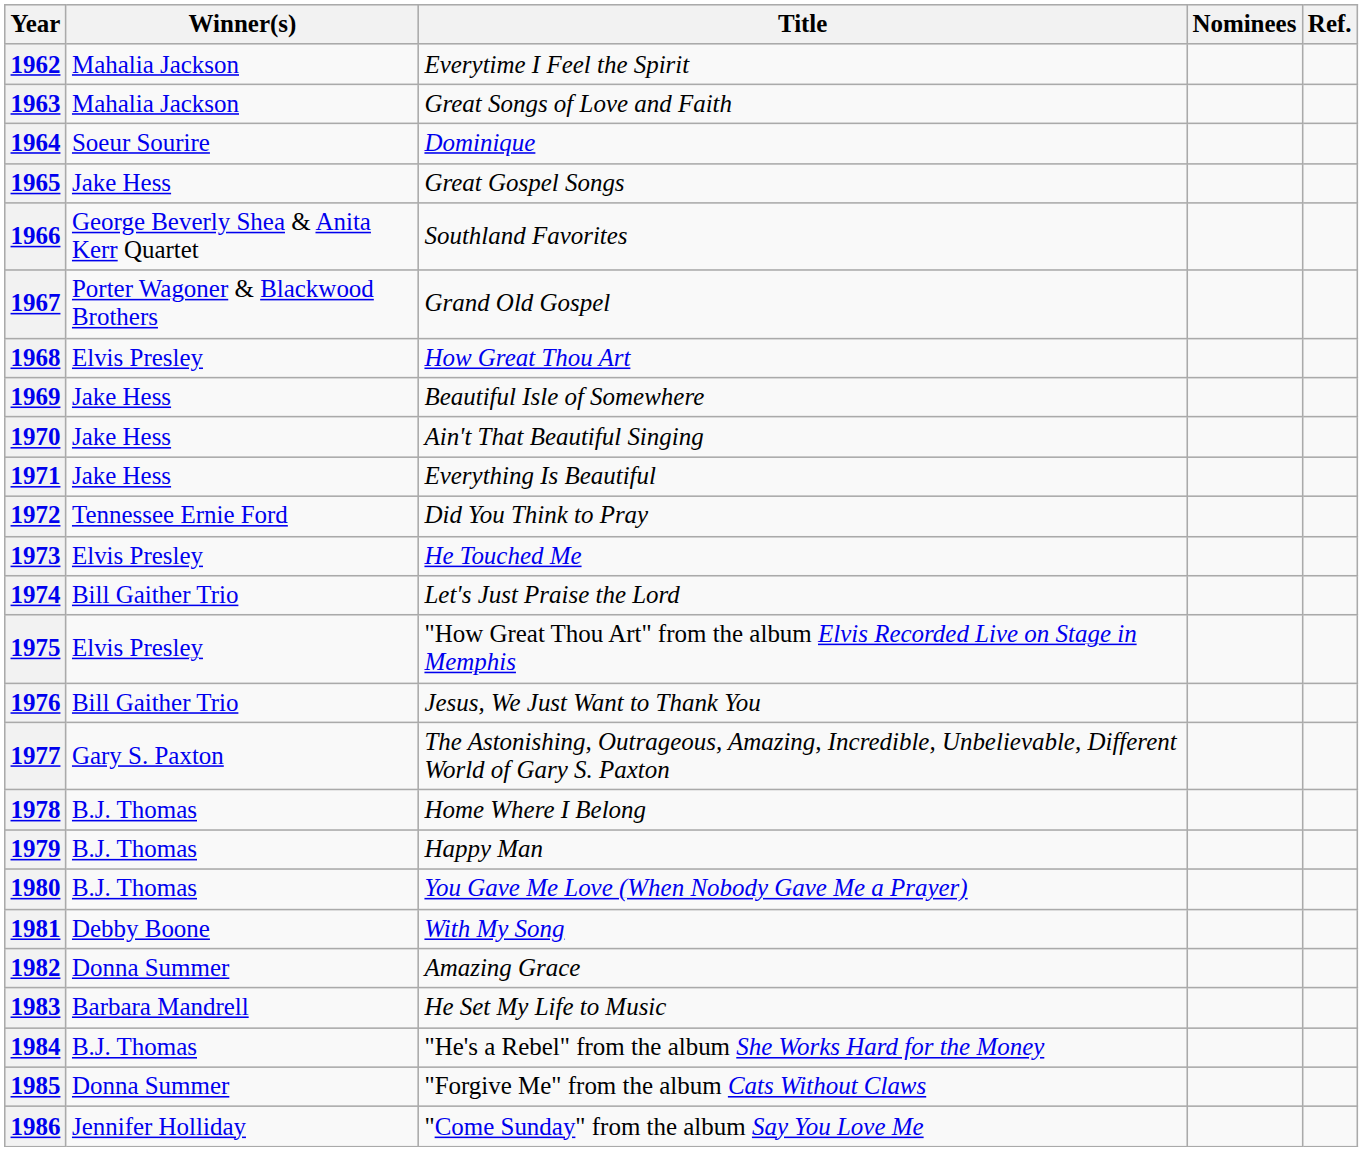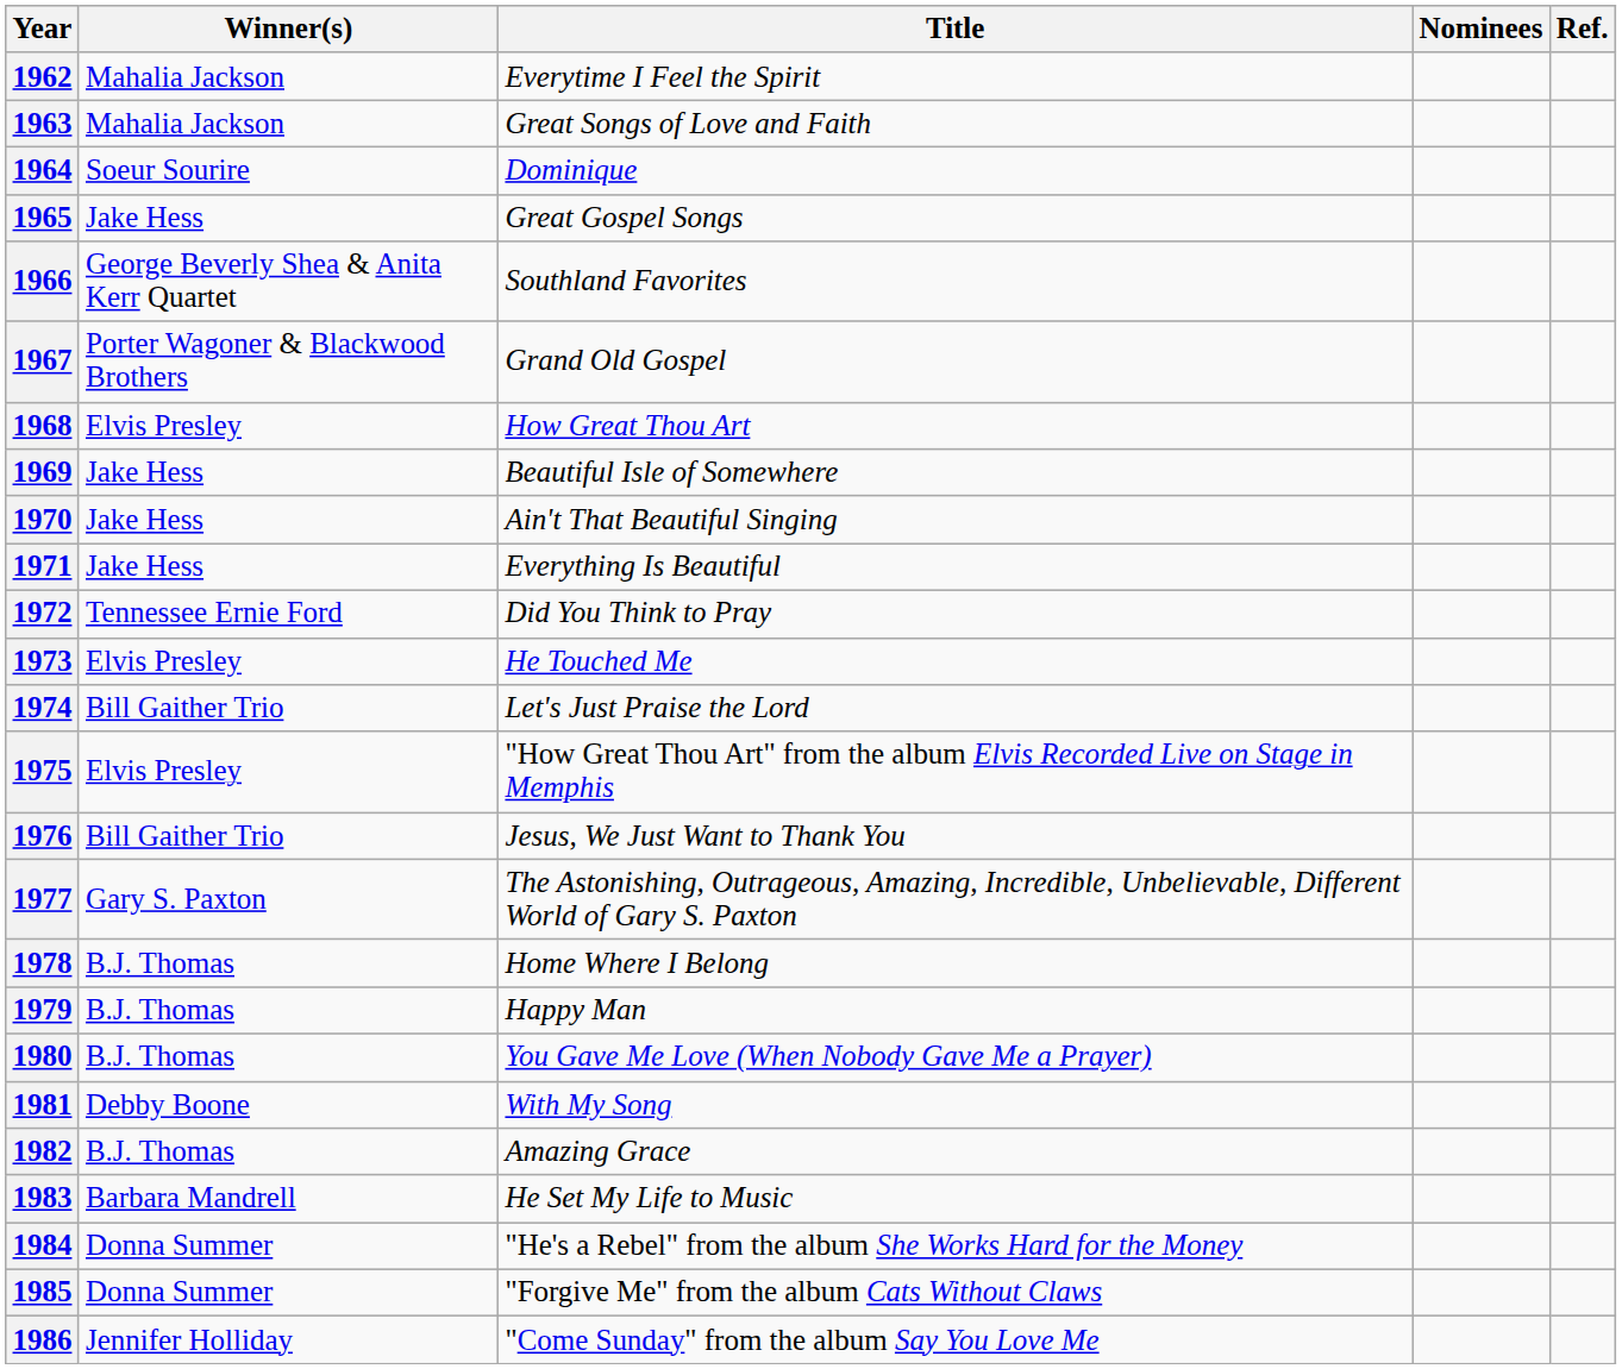 <table class="wikitable sortable">
 <tr>
 <th scope="col">Year</th>
 <th scope="col">Winner(s)</th>
 <th scope="col">Title</th>
 <th scope="col" class="unsortable">Nominees</th>
 <th scope="col" class="unsortable">Ref.</th>
 </tr>
 <tr>
 <th scope="row" align="center"><a href='#'>1962</a></th>
 <td><a href='#'>Mahalia Jackson</a></td>
 <td><em>Everytime I Feel the Spirit</em></td>
 <td></td>
 <td align="center"></td>
 </tr>
 <tr>
 <th scope="row" align="center"><a href='#'>1963</a></th>
 <td><a href='#'>Mahalia Jackson</a></td>
 <td><em>Great Songs of Love and Faith</em></td>
 <td></td>
 <td align="center"></td>
 </tr>
 <tr>
 <th scope="row" align="center"><a href='#'>1964</a></th>
 <td><a href='#'>Soeur Sourire</a></td>
 <td><em><a href='#'>Dominique</a></em></td>
 <td></td>
 <td align="center"></td>
 </tr>
 <tr>
 <th scope="row" align="center"><a href='#'>1965</a></th>
 <td><a href='#'>Jake Hess</a></td>
 <td><em>Great Gospel Songs</em></td>
 <td></td>
 <td align="center"></td>
 </tr>
 <tr>
 <th scope="row" align="center"><a href='#'>1966</a></th>
 <td><a href='#'>George Beverly Shea</a> & <a href='#'>Anita Kerr</a> Quartet</td>
 <td><em>Southland Favorites</em></td>
 <td></td>
 <td align="center"></td>
 </tr>
 <tr>
 <th scope="row" align="center"><a href='#'>1967</a></th>
 <td><a href='#'>Porter Wagoner</a> & <a href='#'>Blackwood Brothers</a></td>
 <td><em>Grand Old Gospel</em></td>
 <td></td>
 <td align="center"></td>
 </tr>
 <tr>
 <th scope="row" align="center"><a href='#'>1968</a></th>
 <td><a href='#'>Elvis Presley</a></td>
 <td><em><a href='#'>How Great Thou Art</a></em></td>
 <td></td>
 <td align="center"></td>
 </tr>
 <tr>
 <th scope="row" align="center"><a href='#'>1969</a></th>
 <td><a href='#'>Jake Hess</a></td>
 <td><em>Beautiful Isle of Somewhere</em></td>
 <td></td>
 <td align="center"></td>
 </tr>
 <tr>
 <th scope="row" align="center"><a href='#'>1970</a></th>
 <td><a href='#'>Jake Hess</a></td>
 <td><em>Ain't That Beautiful Singing</em></td>
 <td></td>
 <td align="center"></td>
 </tr>
 <tr>
 <th scope="row" align="center"><a href='#'>1971</a></th>
 <td><a href='#'>Jake Hess</a></td>
 <td><em>Everything Is Beautiful</em></td>
 <td></td>
 <td align="center"></td>
 </tr>
 <tr>
 <th scope="row" align="center"><a href='#'>1972</a></th>
 <td><a href='#'>Tennessee Ernie Ford</a></td>
 <td><em>Did You Think to Pray</em></td>
 <td></td>
 <td align="center"></td>
 </tr>
 <tr>
 <th scope="row" align="center"><a href='#'>1973</a></th>
 <td><a href='#'>Elvis Presley</a></td>
 <td><em><a href='#'>He Touched Me</a></em></td>
 <td></td>
 <td align="center"></td>
 </tr>
 <tr>
 <th scope="row" align="center"><a href='#'>1974</a></th>
 <td><a href='#'>Bill Gaither Trio</a></td>
 <td><em>Let's Just Praise the Lord</em></td>
 <td></td>
 <td align="center"></td>
 </tr>
 <tr>
 <th scope="row" align="center"><a href='#'>1975</a></th>
 <td><a href='#'>Elvis Presley</a></td>
 <td>"How Great Thou Art" from the album <em><a href='#'>Elvis Recorded Live on Stage in Memphis</a></em></td>
 <td></td>
 <td align="center"></td>
 </tr>
 <tr>
 <th scope="row" align="center"><a href='#'>1976</a></th>
 <td><a href='#'>Bill Gaither Trio</a></td>
 <td><em>Jesus, We Just Want to Thank You</em></td>
 <td></td>
 <td align="center"></td>
 </tr>
 <tr>
 <th scope="row" align="center"><a href='#'>1977</a></th>
 <td><a href='#'>Gary S. Paxton</a></td>
 <td><em>The Astonishing, Outrageous, Amazing, Incredible, Unbelievable, Different World of Gary S. Paxton</em></td>
 <td></td>
 <td align="center"></td>
 </tr>
 <tr>
 <th scope="row" align="center"><a href='#'>1978</a></th>
 <td><a href='#'>B.J. Thomas</a></td>
 <td><em>Home Where I Belong</em></td>
 <td></td>
 <td align="center"></td>
 </tr>
 <tr>
 <th scope="row" align="center"><a href='#'>1979</a></th>
 <td><a href='#'>B.J. Thomas</a></td>
 <td><em>Happy Man</em></td>
 <td></td>
 <td align="center"></td>
 </tr>
 <tr>
 <th scope="row" align="center"><a href='#'>1980</a></th>
 <td><a href='#'>B.J. Thomas</a></td>
 <td><em><a href='#'>You Gave Me Love (When Nobody Gave Me a Prayer)</a></em></td>
 <td></td>
 <td align="center"></td>
 </tr>
 <tr>
 <th scope="row" align="center"><a href='#'>1981</a></th>
 <td><a href='#'>Debby Boone</a></td>
 <td><em><a href='#'>With My Song</a></em></td>
 <td></td>
 <td align="center"></td>
 </tr>
 <tr>
 <th scope="row" align="center"><a href='#'>1982</a></th>
-<td><a href='#'>Donna Summer</a></td>
+<td><a href='#'>B.J. Thomas</a></td>
 <td><em>Amazing Grace</em></td>
 <td></td>
 <td align="center"></td>
 </tr>
 <tr>
 <th scope="row" align="center"><a href='#'>1983</a></th>
 <td><a href='#'>Barbara Mandrell</a></td>
 <td><em>He Set My Life to Music</em></td>
 <td></td>
 <td align="center"></td>
 </tr>
 <tr>
 <th scope="row" align="center"><a href='#'>1984</a></th>
-<td><a href='#'>B.J. Thomas</a></td>
+<td><a href='#'>Donna Summer</a></td>
 <td>"He's a Rebel" from the album <em><a href='#'>She Works Hard for the Money</a></em></td>
 <td></td>
 <td align="center"></td>
 </tr>
 <tr>
 <th scope="row" align="center"><a href='#'>1985</a></th>
 <td><a href='#'>Donna Summer</a></td>
 <td>"Forgive Me" from the album <em><a href='#'>Cats Without Claws</a></em></td>
 <td></td>
 <td align="center"></td>
 </tr>
 <tr>
 <th scope="row" align="center"><a href='#'>1986</a></th>
 <td><a href='#'>Jennifer Holliday</a></td>
 <td>"<a href='#'>Come Sunday</a>" from the album <em><a href='#'>Say You Love Me</a></em></td>
 <td></td>
 <td align="center"></td>
 </tr>
 </table>
